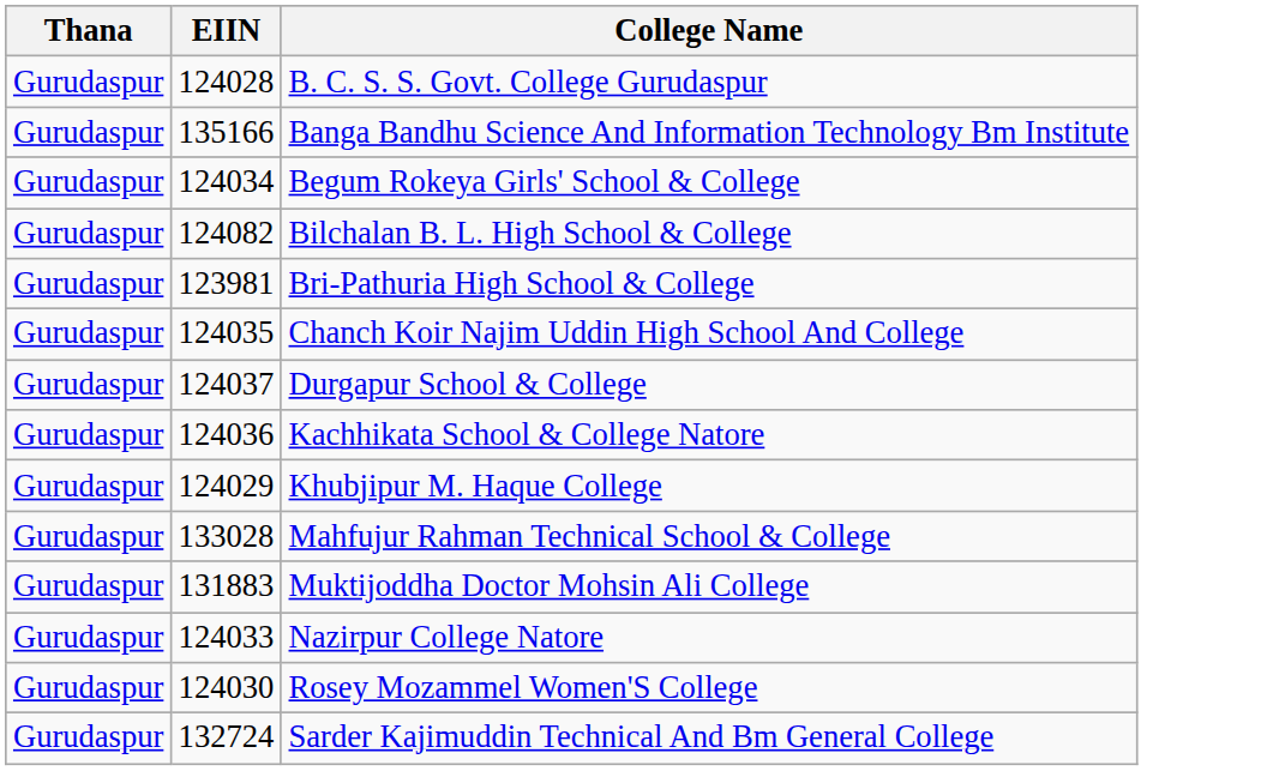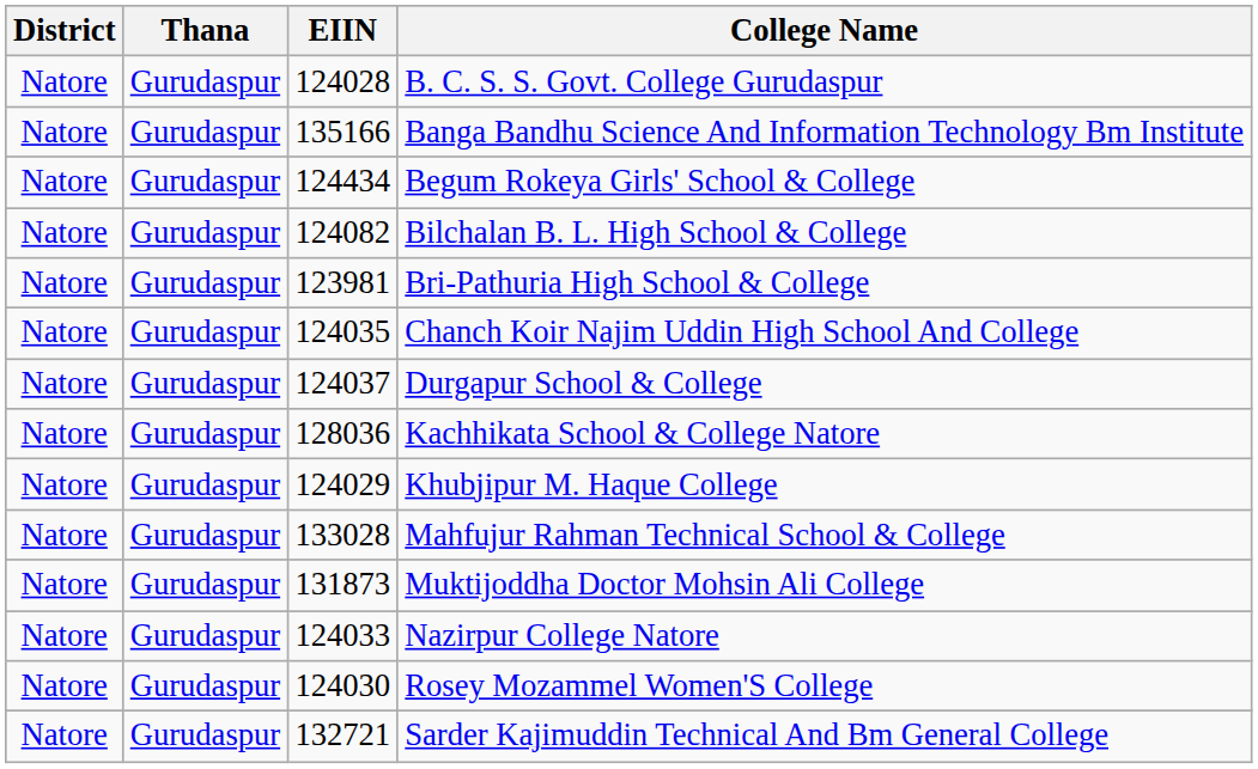 <table class="wikitable">
 <tr>
+<th style="text-align: center;">District</th>
 <th style="text-align: center;">Thana</th>
 <th style="text-align: center;">EIIN</th>
 <th style="text-align: center;">College Name</th>
 </tr>
 <tr>
+<td style="text-align: center;"><a href='#'>Natore</a></td>
 <td style="text-align: center;"><a href='#'>Gurudaspur</a></td>
 <td style="text-align: center;">124028</td>
 <td><a href='#'>B. C. S. S. Govt. College Gurudaspur</a></td>
 </tr>
 <tr>
+<td style="text-align: center;"><a href='#'>Natore</a></td>
 <td style="text-align: center;"><a href='#'>Gurudaspur</a></td>
 <td style="text-align: center;">135166</td>
 <td><a href='#'>Banga Bandhu Science And Information Technology Bm Institute</a></td>
 </tr>
 <tr>
+<td style="text-align: center;"><a href='#'>Natore</a></td>
 <td style="text-align: center;"><a href='#'>Gurudaspur</a></td>
-<td style="text-align: center;">124034</td>
+<td style="text-align: center;">124434</td>
 <td><a href='#'>Begum Rokeya Girls' School & College</a></td>
 </tr>
 <tr>
+<td style="text-align: center;"><a href='#'>Natore</a></td>
 <td style="text-align: center;"><a href='#'>Gurudaspur</a></td>
 <td style="text-align: center;">124082</td>
 <td><a href='#'>Bilchalan B. L. High School & College</a></td>
 </tr>
 <tr>
+<td style="text-align: center;"><a href='#'>Natore</a></td>
 <td style="text-align: center;"><a href='#'>Gurudaspur</a></td>
 <td style="text-align: center;">123981</td>
 <td><a href='#'>Bri-Pathuria High School & College</a></td>
 </tr>
 <tr>
+<td style="text-align: center;"><a href='#'>Natore</a></td>
 <td style="text-align: center;"><a href='#'>Gurudaspur</a></td>
 <td style="text-align: center;">124035</td>
 <td><a href='#'>Chanch Koir Najim Uddin High School And College</a></td>
 </tr>
 <tr>
+<td style="text-align: center;"><a href='#'>Natore</a></td>
 <td style="text-align: center;"><a href='#'>Gurudaspur</a></td>
 <td style="text-align: center;">124037</td>
 <td><a href='#'>Durgapur School & College</a></td>
 </tr>
 <tr>
+<td style="text-align: center;"><a href='#'>Natore</a></td>
 <td style="text-align: center;"><a href='#'>Gurudaspur</a></td>
-<td style="text-align: center;">124036</td>
+<td style="text-align: center;">128036</td>
 <td><a href='#'>Kachhikata School & College Natore</a></td>
 </tr>
 <tr>
+<td style="text-align: center;"><a href='#'>Natore</a></td>
 <td style="text-align: center;"><a href='#'>Gurudaspur</a></td>
 <td style="text-align: center;">124029</td>
 <td><a href='#'>Khubjipur M. Haque College</a></td>
 </tr>
 <tr>
+<td style="text-align: center;"><a href='#'>Natore</a></td>
 <td style="text-align: center;"><a href='#'>Gurudaspur</a></td>
 <td style="text-align: center;">133028</td>
 <td><a href='#'>Mahfujur Rahman Technical School & College</a></td>
 </tr>
 <tr>
+<td style="text-align: center;"><a href='#'>Natore</a></td>
 <td style="text-align: center;"><a href='#'>Gurudaspur</a></td>
-<td style="text-align: center;">131883</td>
+<td style="text-align: center;">131873</td>
 <td><a href='#'>Muktijoddha Doctor Mohsin Ali College</a></td>
 </tr>
 <tr>
+<td style="text-align: center;"><a href='#'>Natore</a></td>
 <td style="text-align: center;"><a href='#'>Gurudaspur</a></td>
 <td style="text-align: center;">124033</td>
 <td><a href='#'>Nazirpur College Natore</a></td>
 </tr>
 <tr>
+<td style="text-align: center;"><a href='#'>Natore</a></td>
 <td style="text-align: center;"><a href='#'>Gurudaspur</a></td>
 <td style="text-align: center;">124030</td>
 <td><a href='#'>Rosey Mozammel Women'S College</a></td>
 </tr>
 <tr>
+<td style="text-align: center;"><a href='#'>Natore</a></td>
 <td style="text-align: center;"><a href='#'>Gurudaspur</a></td>
-<td style="text-align: center;">132724</td>
+<td style="text-align: center;">132721</td>
 <td><a href='#'>Sarder Kajimuddin Technical And Bm General College</a></td>
 </tr>
 </table>
